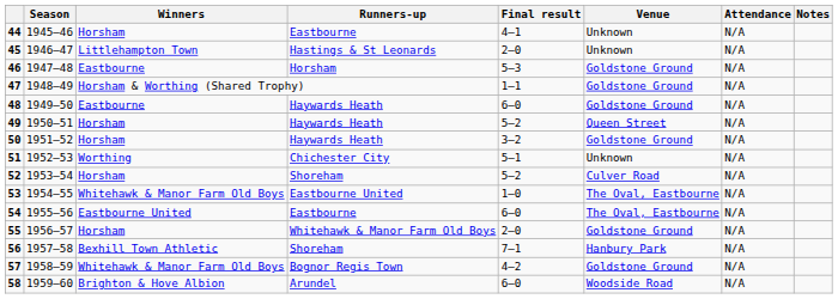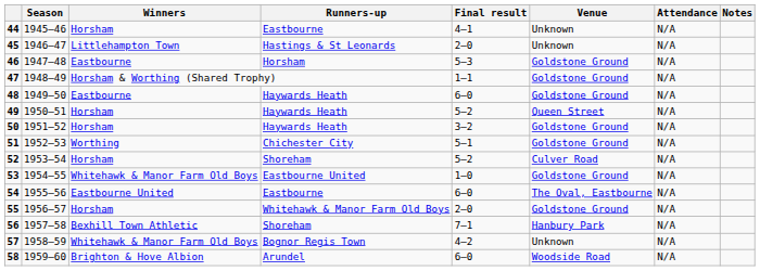 <table class=wikitable>
 <tr>
 <th></th>
 <th>Season</th>
 <th>Winners</th>
 <th>Runners-up</th>
 <th>Final result</th>
 <th>Venue</th>
 <th>Attendance</th>
 <th>Notes</th>
 </tr>
 <tr>
 <td><strong>44</strong></td>
 <td>1945–46</td>
 <td><a href='#'>Horsham</a></td>
 <td><a href='#'>Eastbourne</a></td>
 <td>4–1</td>
 <td>Unknown</td>
 <td>N/A</td>
 <td></td>
 </tr>
 <tr>
 <td><strong>45</strong></td>
 <td>1946–47</td>
 <td><a href='#'>Littlehampton Town</a></td>
 <td><a href='#'>Hastings & St Leonards</a></td>
 <td>2–0</td>
 <td>Unknown</td>
 <td>N/A</td>
 <td></td>
 </tr>
 <tr>
 <td><strong>46</strong></td>
 <td>1947–48</td>
 <td><a href='#'>Eastbourne</a></td>
 <td><a href='#'>Horsham</a></td>
 <td>5–3</td>
 <td><a href='#'>Goldstone Ground</a></td>
 <td>N/A</td>
 <td></td>
 </tr>
 <tr>
 <td><strong>47</strong></td>
 <td>1948–49</td>
 <td colspan=2><a href='#'>Horsham</a> & <a href='#'>Worthing</a> (Shared Trophy)</td>
 <td>1–1</td>
 <td><a href='#'>Goldstone Ground</a></td>
 <td>N/A</td>
 <td></td>
 </tr>
 <tr>
 <td><strong>48</strong></td>
 <td>1949–50</td>
 <td><a href='#'>Eastbourne</a></td>
 <td><a href='#'>Haywards Heath</a></td>
 <td>6–0</td>
 <td><a href='#'>Goldstone Ground</a></td>
 <td>N/A</td>
 <td></td>
 </tr>
 <tr>
 <td><strong>49</strong></td>
 <td>1950–51</td>
 <td><a href='#'>Horsham</a></td>
 <td><a href='#'>Haywards Heath</a></td>
 <td>5–2</td>
 <td><a href='#'>Queen Street</a></td>
 <td>N/A</td>
 <td></td>
 </tr>
 <tr>
 <td><strong>50</strong></td>
 <td>1951–52</td>
 <td><a href='#'>Horsham</a></td>
 <td><a href='#'>Haywards Heath</a></td>
 <td>3–2</td>
 <td><a href='#'>Goldstone Ground</a></td>
 <td>N/A</td>
 <td></td>
 </tr>
 <tr>
 <td><strong>51</strong></td>
 <td>1952–53</td>
 <td><a href='#'>Worthing</a></td>
 <td><a href='#'>Chichester City</a></td>
 <td>5–1</td>
-<td>Unknown</td>
+<td><a href='#'>Goldstone Ground</a></td>
 <td>N/A</td>
 <td></td>
 </tr>
 <tr>
 <td><strong>52</strong></td>
 <td>1953–54</td>
 <td><a href='#'>Horsham</a></td>
 <td><a href='#'>Shoreham</a></td>
 <td>5–2</td>
 <td><a href='#'>Culver Road</a></td>
 <td>N/A</td>
 <td></td>
 </tr>
 <tr>
 <td><strong>53</strong></td>
 <td>1954–55</td>
 <td><a href='#'>Whitehawk & Manor Farm Old Boys</a></td>
 <td><a href='#'>Eastbourne United</a></td>
 <td>1–0</td>
-<td><a href='#'>The Oval, Eastbourne</a></td>
+<td><a href='#'>Goldstone Ground</a></td>
 <td>N/A</td>
 <td></td>
 </tr>
 <tr>
 <td><strong>54</strong></td>
 <td>1955–56</td>
 <td><a href='#'>Eastbourne United</a></td>
 <td><a href='#'>Eastbourne</a></td>
 <td>6–0</td>
 <td><a href='#'>The Oval, Eastbourne</a></td>
 <td>N/A</td>
 <td></td>
 </tr>
 <tr>
 <td><strong>55</strong></td>
 <td>1956–57</td>
 <td><a href='#'>Horsham</a></td>
 <td><a href='#'>Whitehawk & Manor Farm Old Boys</a></td>
 <td>2–0</td>
 <td><a href='#'>Goldstone Ground</a></td>
 <td>N/A</td>
 <td></td>
 </tr>
 <tr>
 <td><strong>56</strong></td>
 <td>1957–58</td>
 <td><a href='#'>Bexhill Town Athletic</a></td>
 <td><a href='#'>Shoreham</a></td>
 <td>7–1</td>
 <td><a href='#'>Hanbury Park</a></td>
 <td>N/A</td>
 <td></td>
 </tr>
 <tr>
 <td><strong>57</strong></td>
 <td>1958–59</td>
 <td><a href='#'>Whitehawk & Manor Farm Old Boys</a></td>
 <td><a href='#'>Bognor Regis Town</a></td>
 <td>4–2</td>
-<td><a href='#'>Goldstone Ground</a></td>
+<td>Unknown</td>
 <td>N/A</td>
 <td></td>
 </tr>
 <tr>
 <td><strong>58</strong></td>
 <td>1959–60</td>
 <td><a href='#'>Brighton & Hove Albion</a></td>
 <td><a href='#'>Arundel</a></td>
 <td>6–0</td>
 <td><a href='#'>Woodside Road</a></td>
 <td>N/A</td>
 <td></td>
 </tr>
 </table>
